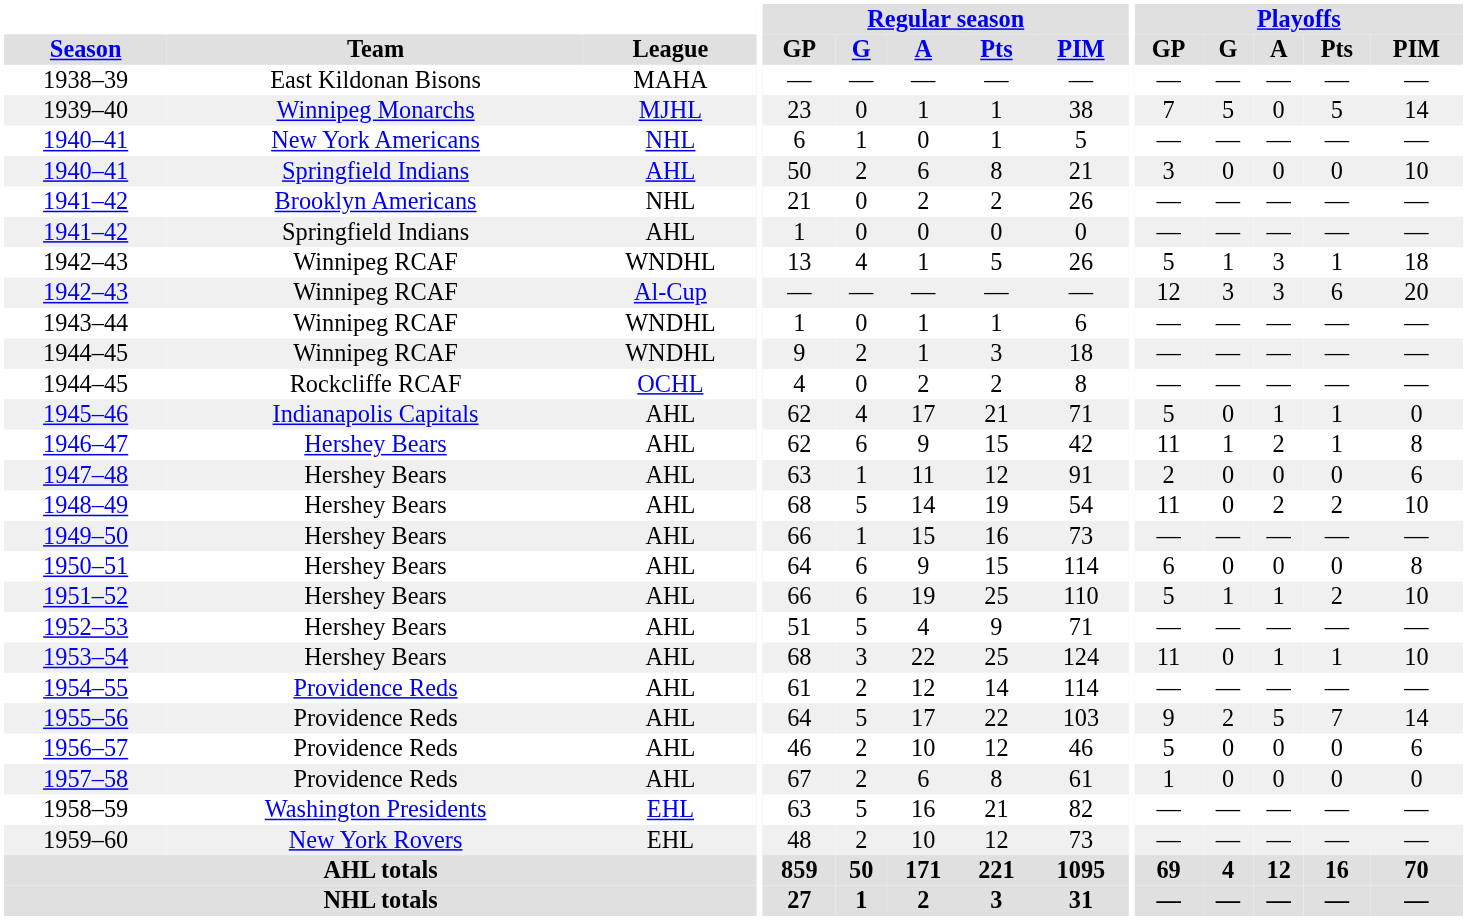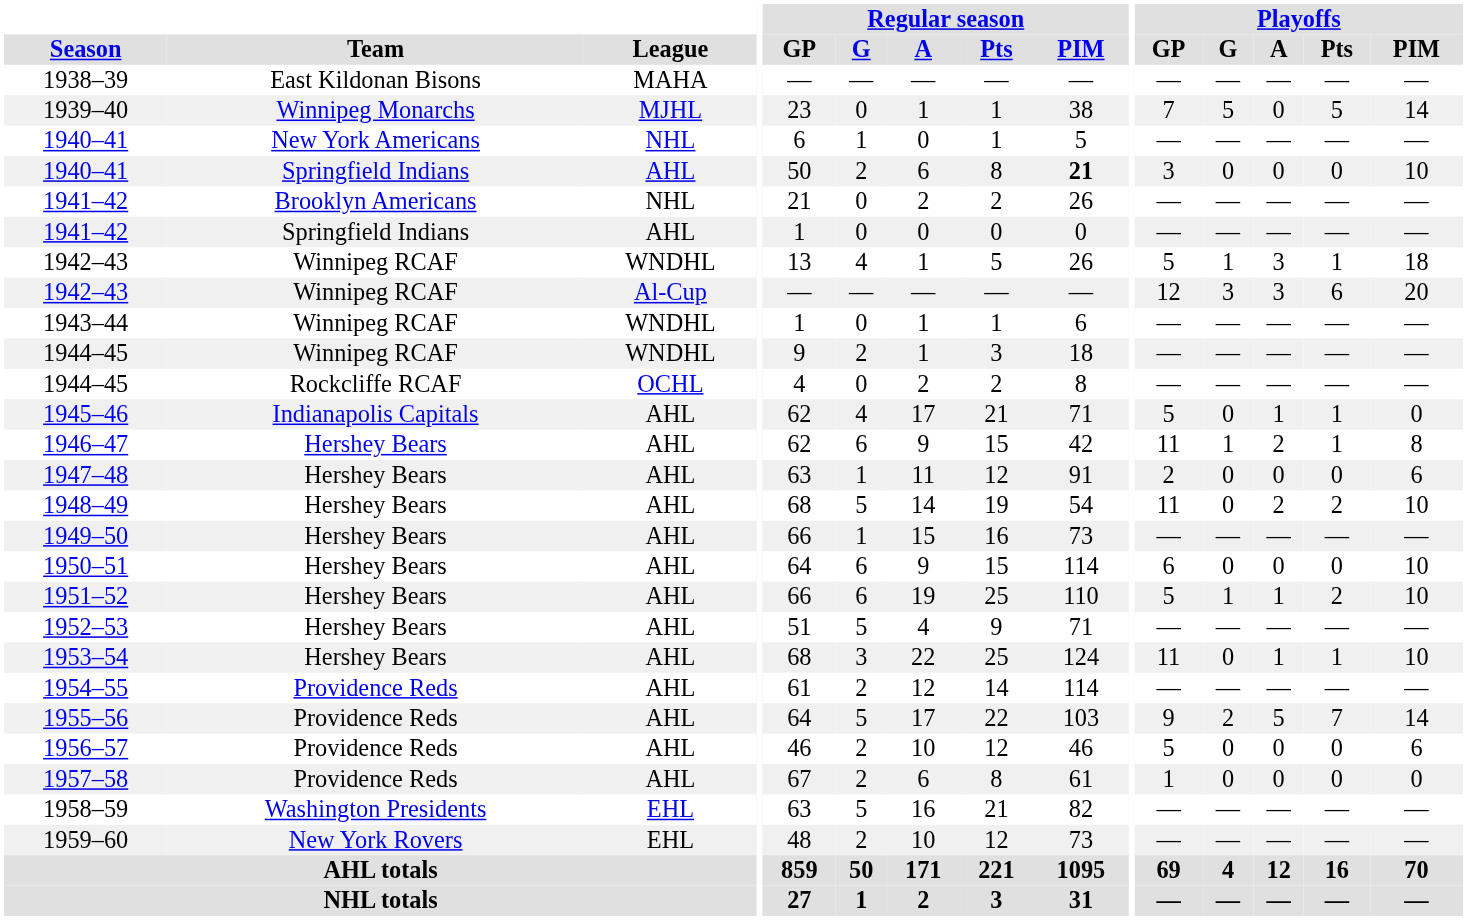 <table border="0" cellpadding="1" cellspacing="0" style="text-align:center; width:60em">
 <tr bgcolor="#e0e0e0">
 <th colspan="3" bgcolor="#ffffff"></th>
 <th rowspan="100" bgcolor="#ffffff"></th>
 <th colspan="5"><a href='#'>Regular season</a></th>
 <th rowspan="100" bgcolor="#ffffff"></th>
 <th colspan="5"><a href='#'>Playoffs</a></th>
 </tr>
 <tr bgcolor="#e0e0e0">
 <th><a href='#'>Season</a></th>
 <th>Team</th>
 <th>League</th>
 <th>GP</th>
 <th><a href='#'>G</a></th>
 <th><a href='#'>A</a></th>
 <th><a href='#'>Pts</a></th>
 <th><a href='#'>PIM</a></th>
 <th>GP</th>
 <th>G</th>
 <th>A</th>
 <th>Pts</th>
 <th>PIM</th>
 </tr>
 <tr>
 <td>1938–39</td>
 <td>East Kildonan Bisons</td>
 <td>MAHA</td>
 <td>—</td>
 <td>—</td>
 <td>—</td>
 <td>—</td>
 <td>—</td>
 <td>—</td>
 <td>—</td>
 <td>—</td>
 <td>—</td>
 <td>—</td>
 </tr>
 <tr bgcolor="#f0f0f0">
 <td>1939–40</td>
 <td><a href='#'>Winnipeg Monarchs</a></td>
 <td><a href='#'>MJHL</a></td>
 <td>23</td>
 <td>0</td>
 <td>1</td>
 <td>1</td>
 <td>38</td>
 <td>7</td>
 <td>5</td>
 <td>0</td>
 <td>5</td>
 <td>14</td>
 </tr>
 <tr>
 <td><a href='#'>1940–41</a></td>
 <td><a href='#'>New York Americans</a></td>
 <td><a href='#'>NHL</a></td>
 <td>6</td>
 <td>1</td>
 <td>0</td>
 <td>1</td>
 <td>5</td>
 <td>—</td>
 <td>—</td>
 <td>—</td>
 <td>—</td>
 <td>—</td>
 </tr>
 <tr bgcolor="#f0f0f0">
 <td><a href='#'>1940–41</a></td>
 <td><a href='#'>Springfield Indians</a></td>
 <td><a href='#'>AHL</a></td>
 <td>50</td>
 <td>2</td>
 <td>6</td>
 <td>8</td>
-<td>21</td>
+<td><strong>21</strong></td>
 <td>3</td>
 <td>0</td>
 <td>0</td>
 <td>0</td>
 <td>10</td>
 </tr>
 <tr>
 <td><a href='#'>1941–42</a></td>
 <td><a href='#'>Brooklyn Americans</a></td>
 <td>NHL</td>
 <td>21</td>
 <td>0</td>
 <td>2</td>
 <td>2</td>
 <td>26</td>
 <td>—</td>
 <td>—</td>
 <td>—</td>
 <td>—</td>
 <td>—</td>
 </tr>
 <tr bgcolor="#f0f0f0">
 <td><a href='#'>1941–42</a></td>
 <td>Springfield Indians</td>
 <td>AHL</td>
 <td>1</td>
 <td>0</td>
 <td>0</td>
 <td>0</td>
 <td>0</td>
 <td>—</td>
 <td>—</td>
 <td>—</td>
 <td>—</td>
 <td>—</td>
 </tr>
 <tr>
 <td>1942–43</td>
 <td>Winnipeg RCAF</td>
 <td>WNDHL</td>
 <td>13</td>
 <td>4</td>
 <td>1</td>
 <td>5</td>
 <td>26</td>
 <td>5</td>
 <td>1</td>
 <td>3</td>
 <td>1</td>
 <td>18</td>
 </tr>
 <tr bgcolor="#f0f0f0">
 <td><a href='#'>1942–43</a></td>
 <td>Winnipeg RCAF</td>
 <td><a href='#'>Al-Cup</a></td>
 <td>—</td>
 <td>—</td>
 <td>—</td>
 <td>—</td>
 <td>—</td>
 <td>12</td>
 <td>3</td>
 <td>3</td>
 <td>6</td>
 <td>20</td>
 </tr>
 <tr>
 <td>1943–44</td>
 <td>Winnipeg RCAF</td>
 <td>WNDHL</td>
 <td>1</td>
 <td>0</td>
 <td>1</td>
 <td>1</td>
 <td>6</td>
 <td>—</td>
 <td>—</td>
 <td>—</td>
 <td>—</td>
 <td>—</td>
 </tr>
 <tr bgcolor="#f0f0f0">
 <td>1944–45</td>
 <td>Winnipeg RCAF</td>
 <td>WNDHL</td>
 <td>9</td>
 <td>2</td>
 <td>1</td>
 <td>3</td>
 <td>18</td>
 <td>—</td>
 <td>—</td>
 <td>—</td>
 <td>—</td>
 <td>—</td>
 </tr>
 <tr>
 <td>1944–45</td>
 <td>Rockcliffe RCAF</td>
 <td><a href='#'>OCHL</a></td>
 <td>4</td>
 <td>0</td>
 <td>2</td>
 <td>2</td>
 <td>8</td>
 <td>—</td>
 <td>—</td>
 <td>—</td>
 <td>—</td>
 <td>—</td>
 </tr>
 <tr bgcolor="#f0f0f0">
 <td><a href='#'>1945–46</a></td>
 <td><a href='#'>Indianapolis Capitals</a></td>
 <td>AHL</td>
 <td>62</td>
 <td>4</td>
 <td>17</td>
 <td>21</td>
 <td>71</td>
 <td>5</td>
 <td>0</td>
 <td>1</td>
 <td>1</td>
 <td>0</td>
 </tr>
 <tr>
 <td><a href='#'>1946–47</a></td>
 <td><a href='#'>Hershey Bears</a></td>
 <td>AHL</td>
 <td>62</td>
 <td>6</td>
 <td>9</td>
 <td>15</td>
 <td>42</td>
 <td>11</td>
 <td>1</td>
 <td>2</td>
 <td>1</td>
 <td>8</td>
 </tr>
 <tr bgcolor="#f0f0f0">
 <td><a href='#'>1947–48</a></td>
 <td>Hershey Bears</td>
 <td>AHL</td>
 <td>63</td>
 <td>1</td>
 <td>11</td>
 <td>12</td>
 <td>91</td>
 <td>2</td>
 <td>0</td>
 <td>0</td>
 <td>0</td>
 <td>6</td>
 </tr>
 <tr>
 <td><a href='#'>1948–49</a></td>
 <td>Hershey Bears</td>
 <td>AHL</td>
 <td>68</td>
 <td>5</td>
 <td>14</td>
 <td>19</td>
 <td>54</td>
 <td>11</td>
 <td>0</td>
 <td>2</td>
 <td>2</td>
 <td>10</td>
 </tr>
 <tr bgcolor="#f0f0f0">
 <td><a href='#'>1949–50</a></td>
 <td>Hershey Bears</td>
 <td>AHL</td>
 <td>66</td>
 <td>1</td>
 <td>15</td>
 <td>16</td>
 <td>73</td>
 <td>—</td>
 <td>—</td>
 <td>—</td>
 <td>—</td>
 <td>—</td>
 </tr>
 <tr>
 <td><a href='#'>1950–51</a></td>
 <td>Hershey Bears</td>
 <td>AHL</td>
 <td>64</td>
 <td>6</td>
 <td>9</td>
 <td>15</td>
 <td>114</td>
 <td>6</td>
 <td>0</td>
 <td>0</td>
 <td>0</td>
-<td>8</td>
+<td>10</td>
 </tr>
 <tr bgcolor="#f0f0f0">
 <td><a href='#'>1951–52</a></td>
 <td>Hershey Bears</td>
 <td>AHL</td>
 <td>66</td>
 <td>6</td>
 <td>19</td>
 <td>25</td>
 <td>110</td>
 <td>5</td>
 <td>1</td>
 <td>1</td>
 <td>2</td>
 <td>10</td>
 </tr>
 <tr>
 <td><a href='#'>1952–53</a></td>
 <td>Hershey Bears</td>
 <td>AHL</td>
 <td>51</td>
 <td>5</td>
 <td>4</td>
 <td>9</td>
 <td>71</td>
 <td>—</td>
 <td>—</td>
 <td>—</td>
 <td>—</td>
 <td>—</td>
 </tr>
 <tr bgcolor="#f0f0f0">
 <td><a href='#'>1953–54</a></td>
 <td>Hershey Bears</td>
 <td>AHL</td>
 <td>68</td>
 <td>3</td>
 <td>22</td>
 <td>25</td>
 <td>124</td>
 <td>11</td>
 <td>0</td>
 <td>1</td>
 <td>1</td>
 <td>10</td>
 </tr>
 <tr>
 <td><a href='#'>1954–55</a></td>
 <td><a href='#'>Providence Reds</a></td>
 <td>AHL</td>
 <td>61</td>
 <td>2</td>
 <td>12</td>
 <td>14</td>
 <td>114</td>
 <td>—</td>
 <td>—</td>
 <td>—</td>
 <td>—</td>
 <td>—</td>
 </tr>
 <tr bgcolor="#f0f0f0">
 <td><a href='#'>1955–56</a></td>
 <td>Providence Reds</td>
 <td>AHL</td>
 <td>64</td>
 <td>5</td>
 <td>17</td>
 <td>22</td>
 <td>103</td>
 <td>9</td>
 <td>2</td>
 <td>5</td>
 <td>7</td>
 <td>14</td>
 </tr>
 <tr>
 <td><a href='#'>1956–57</a></td>
 <td>Providence Reds</td>
 <td>AHL</td>
 <td>46</td>
 <td>2</td>
 <td>10</td>
 <td>12</td>
 <td>46</td>
 <td>5</td>
 <td>0</td>
 <td>0</td>
 <td>0</td>
 <td>6</td>
 </tr>
 <tr bgcolor="#f0f0f0">
 <td><a href='#'>1957–58</a></td>
 <td>Providence Reds</td>
 <td>AHL</td>
 <td>67</td>
 <td>2</td>
 <td>6</td>
 <td>8</td>
 <td>61</td>
 <td>1</td>
 <td>0</td>
 <td>0</td>
 <td>0</td>
 <td>0</td>
 </tr>
 <tr>
 <td>1958–59</td>
 <td><a href='#'>Washington Presidents</a></td>
 <td><a href='#'>EHL</a></td>
 <td>63</td>
 <td>5</td>
 <td>16</td>
 <td>21</td>
 <td>82</td>
 <td>—</td>
 <td>—</td>
 <td>—</td>
 <td>—</td>
 <td>—</td>
 </tr>
 <tr bgcolor="#f0f0f0">
 <td>1959–60</td>
 <td><a href='#'>New York Rovers</a></td>
 <td>EHL</td>
 <td>48</td>
 <td>2</td>
 <td>10</td>
 <td>12</td>
 <td>73</td>
 <td>—</td>
 <td>—</td>
 <td>—</td>
 <td>—</td>
 <td>—</td>
 </tr>
 <tr bgcolor="#e0e0e0">
 <th colspan="3">AHL totals</th>
 <th>859</th>
 <th>50</th>
 <th>171</th>
 <th>221</th>
 <th>1095</th>
 <th>69</th>
 <th>4</th>
 <th>12</th>
 <th>16</th>
 <th>70</th>
 </tr>
 <tr bgcolor="#e0e0e0">
 <th colspan="3">NHL totals</th>
 <th>27</th>
 <th>1</th>
 <th>2</th>
 <th>3</th>
 <th>31</th>
 <th>—</th>
 <th>—</th>
 <th>—</th>
 <th>—</th>
 <th>—</th>
 </tr>
 </table>
